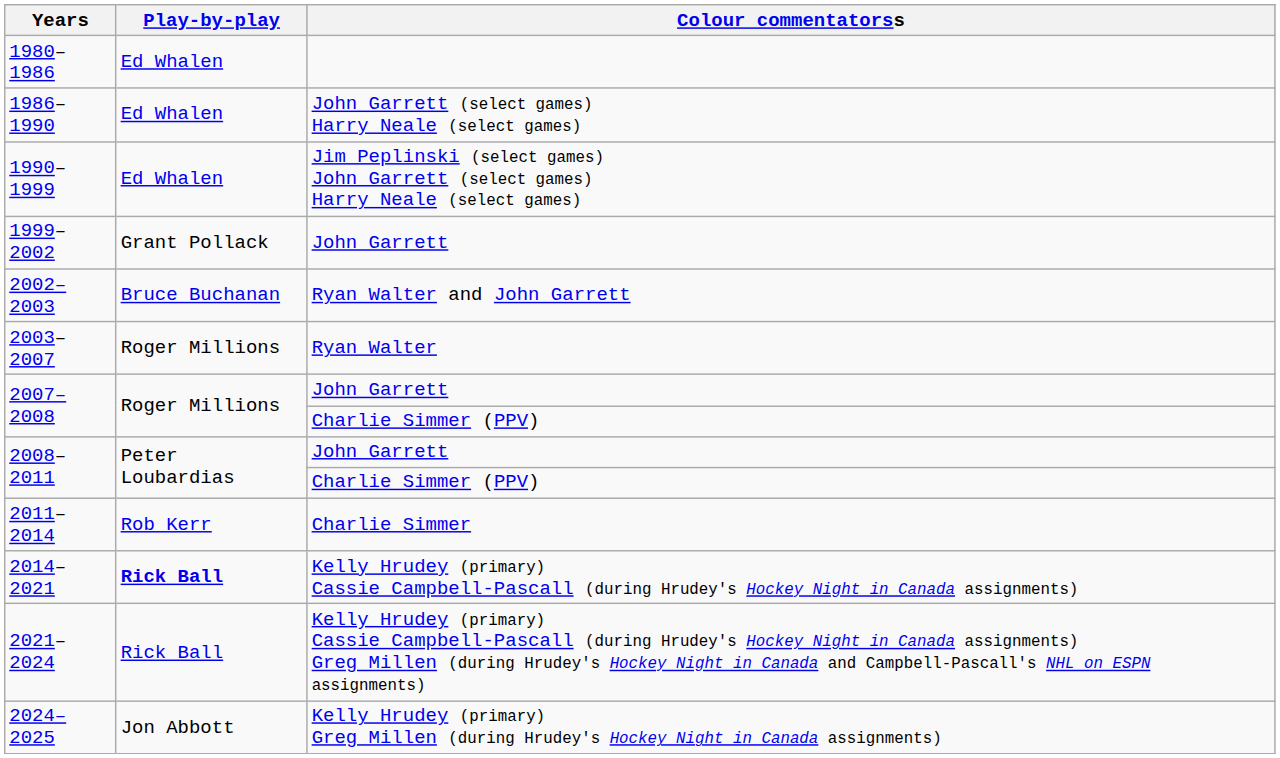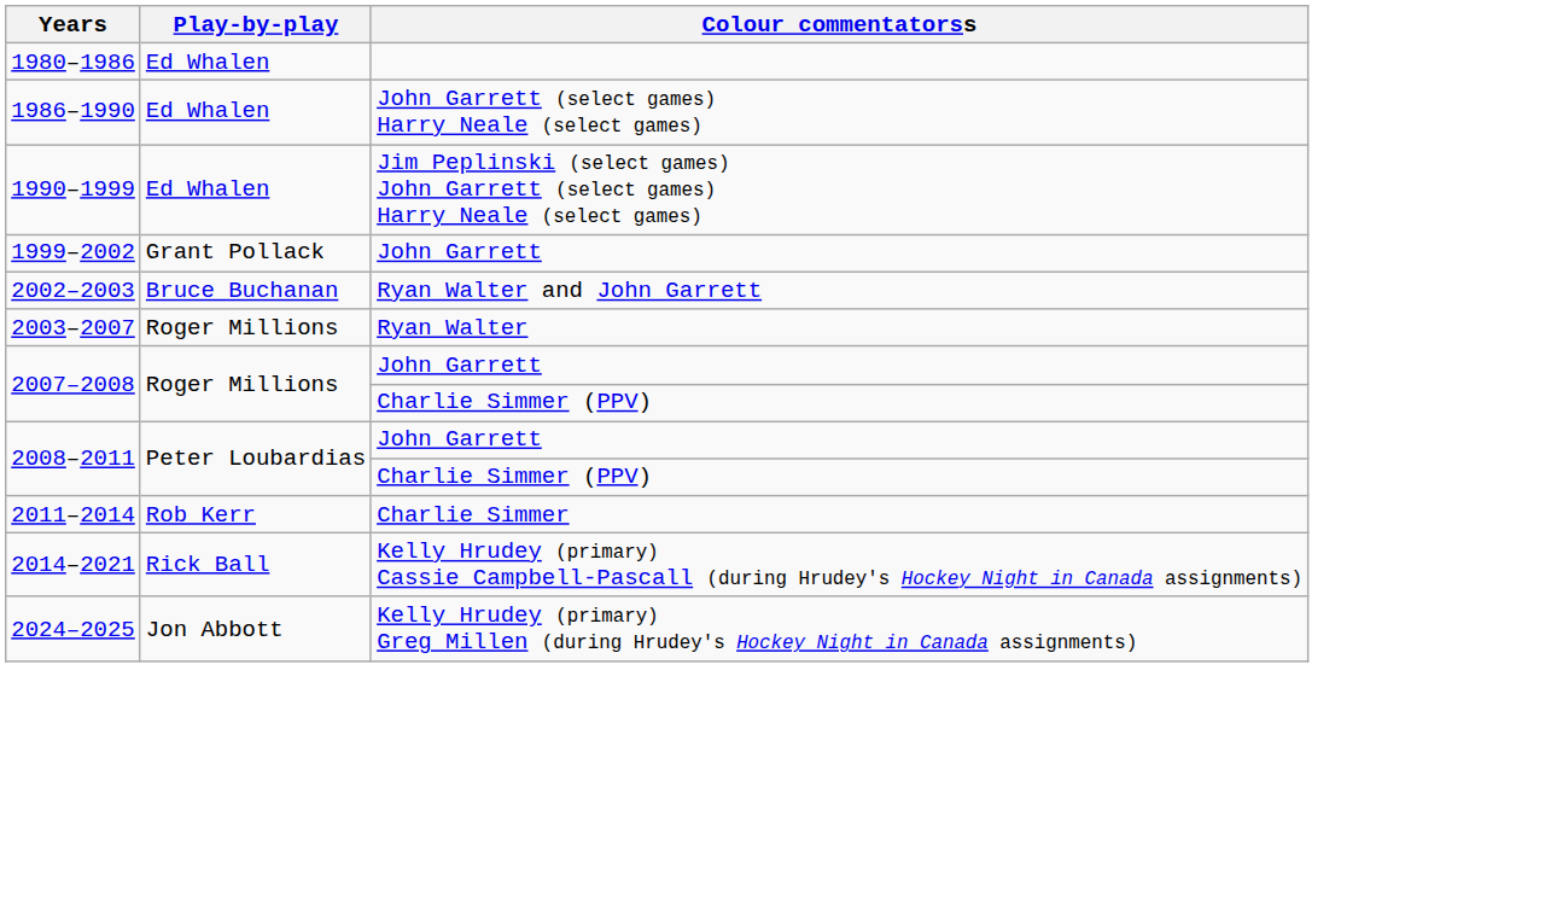 <table class="wikitable">
 <tr>
 <th>Years</th>
 <th><a href='#'>Play-by-play</a></th>
 <th><a href='#'>Colour commentators</a>s</th>
 </tr>
 <tr>
 <td><a href='#'>1980</a>–<a href='#'>1986</a></td>
 <td><a href='#'>Ed Whalen</a></td>
 </tr>
 <tr>
 <td><a href='#'>1986</a>–<a href='#'>1990</a></td>
 <td><a href='#'>Ed Whalen</a></td>
 <td><a href='#'>John Garrett</a> <small>(select games)</small><br><a href='#'>Harry Neale</a> <small>(select games)</small></td>
 </tr>
 <tr>
 <td><a href='#'>1990</a>–<a href='#'>1999</a></td>
 <td><a href='#'>Ed Whalen</a></td>
 <td><a href='#'>Jim Peplinski</a> <small>(select games)</small><br><a href='#'>John Garrett</a> <small>(select games)</small><br><a href='#'>Harry Neale</a> <small>(select games)</small></td>
 </tr>
 <tr>
 <td><a href='#'>1999</a>–<a href='#'>2002</a></td>
 <td>Grant Pollack</td>
 <td><a href='#'>John Garrett</a></td>
 </tr>
 <tr>
 <td><a href='#'>2002–2003</a></td>
 <td><a href='#'>Bruce Buchanan</a></td>
 <td><a href='#'>Ryan Walter</a> and <a href='#'>John Garrett</a></td>
 </tr>
 <tr>
 <td><a href='#'>2003</a>–<a href='#'>2007</a></td>
 <td>Roger Millions</td>
 <td><a href='#'>Ryan Walter</a></td>
 </tr>
 <tr>
 <td rowspan=2><a href='#'>2007–2008</a></td>
 <td rowspan=2>Roger Millions</td>
 <td><a href='#'>John Garrett</a></td>
 </tr>
 <tr>
 <td><a href='#'>Charlie Simmer</a> (<a href='#'>PPV</a>)</td>
 </tr>
 <tr>
 <td rowspan=2><a href='#'>2008</a>–<a href='#'>2011</a></td>
 <td rowspan=2>Peter Loubardias</td>
 <td><a href='#'>John Garrett</a></td>
 </tr>
 <tr>
 <td><a href='#'>Charlie Simmer</a> (<a href='#'>PPV</a>)</td>
 </tr>
 <tr>
 <td><a href='#'>2011</a>–<a href='#'>2014</a></td>
 <td><a href='#'>Rob Kerr</a></td>
 <td><a href='#'>Charlie Simmer</a></td>
 </tr>
 <tr>
 <td><a href='#'>2014</a>–<a href='#'>2021</a></td>
-<td><strong><a href='#'>Rick Ball</a></strong></td>
+<td><a href='#'>Rick Ball</a></td>
 <td><a href='#'>Kelly Hrudey</a> <small>(primary)</small><br><a href='#'>Cassie Campbell-Pascall</a> <small>(during Hrudey's <em><a href='#'>Hockey Night in Canada</a></em> assignments)</small></td>
-</tr>
-<tr>
-<td><a href='#'>2021</a>–<a href='#'>2024</a></td>
-<td><a href='#'>Rick Ball</a></td>
-<td><a href='#'>Kelly Hrudey</a> <small>(primary)</small><br><a href='#'>Cassie Campbell-Pascall</a> <small>(during Hrudey's <em><a href='#'>Hockey Night in Canada</a></em> assignments)</small><br><a href='#'>Greg Millen</a> <small>(during Hrudey's <em><a href='#'>Hockey Night in Canada</a></em> and Campbell-Pascall's <em><a href='#'>NHL on ESPN</a></em> assignments)</small></td>
 </tr>
 <tr>
 <td rowspan=2><a href='#'>2024–2025</a></td>
 <td>Jon Abbott</td>
 <td><a href='#'>Kelly Hrudey</a> <small>(primary)</small><br><a href='#'>Greg Millen</a> <small>(during Hrudey's <em><a href='#'>Hockey Night in Canada</a></em> assignments)</small></td>
 </tr>
 </table>
